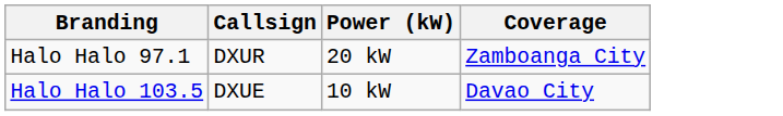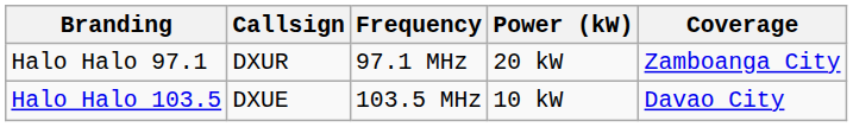 <table class="wikitable">
 <tr>
 <th>Branding</th>
 <th>Callsign</th>
+<th>Frequency</th>
 <th>Power (kW)</th>
 <th>Coverage</th>
 </tr>
 <tr>
 <td>Halo Halo 97.1</td>
 <td>DXUR</td>
+<td>97.1 MHz</td>
 <td>20 kW</td>
 <td><a href='#'>Zamboanga City</a></td>
 </tr>
 <tr>
 <td><a href='#'>Halo Halo 103.5</a></td>
 <td>DXUE</td>
+<td>103.5 MHz</td>
 <td>10 kW</td>
 <td><a href='#'>Davao City</a></td>
 </tr>
 </table>
